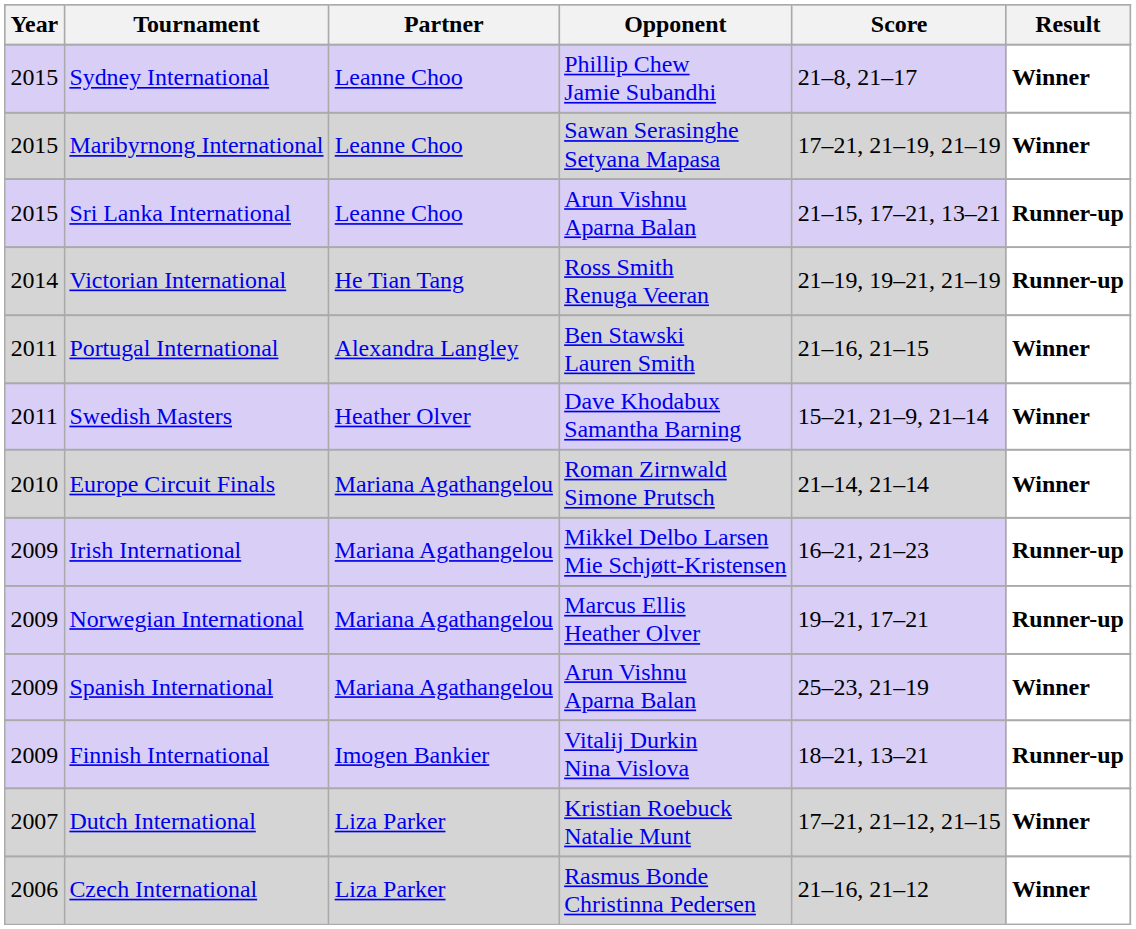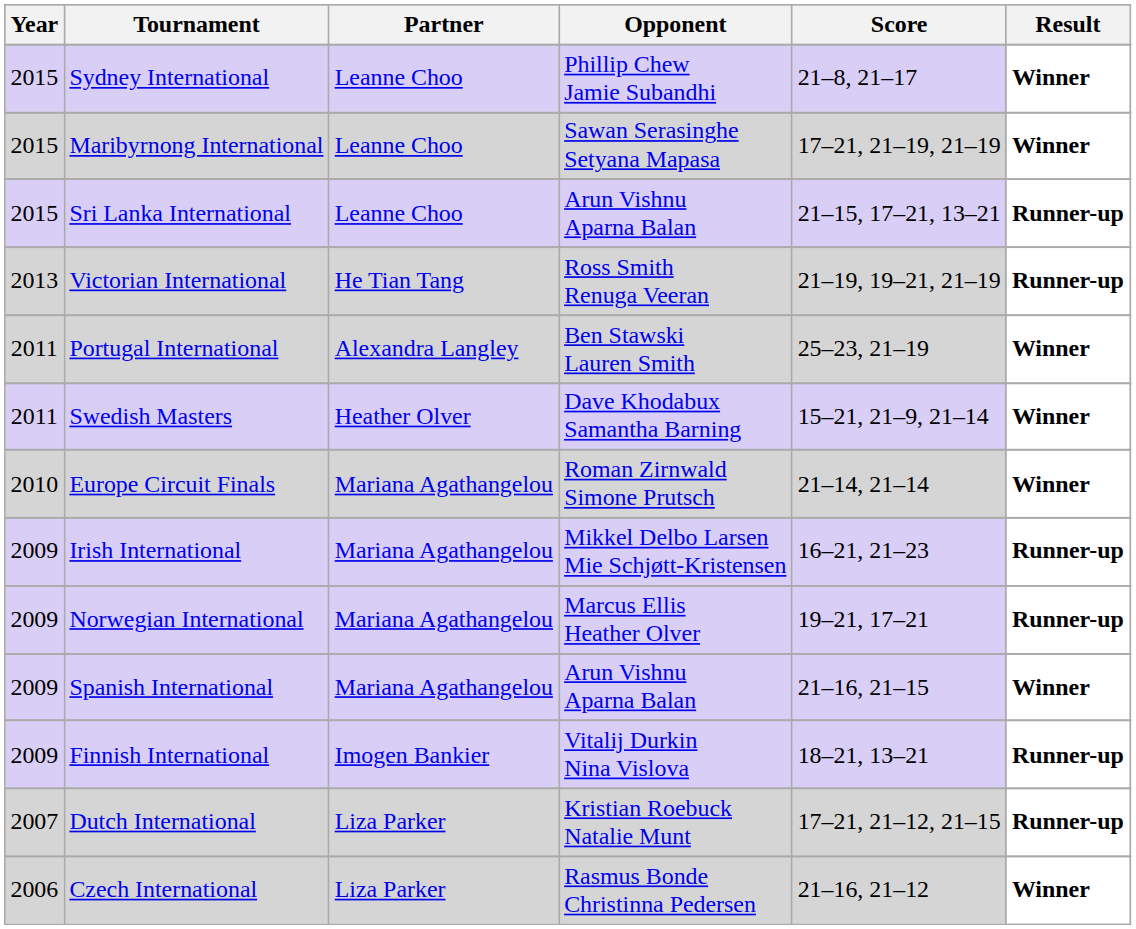 <table class="sortable wikitable" style="font-size: 90%;">
 <tr>
 <th>Year</th>
 <th>Tournament</th>
 <th>Partner</th>
 <th>Opponent</th>
 <th>Score</th>
 <th>Result</th>
 </tr>
 <tr>
 </tr>
 <tr style="background:#D8CEF6">
 <td align="center">2015</td>
 <td align="left"><a href='#'>Sydney International</a></td>
 <td align="left"> <a href='#'>Leanne Choo</a></td>
 <td align="left"> <a href='#'>Phillip Chew</a><br> <a href='#'>Jamie Subandhi</a></td>
 <td align="left">21–8, 21–17</td>
 <td style="text-align:left; background:white"> <strong>Winner</strong></td>
 </tr>
 <tr>
 </tr>
 <tr style="background:#D5D5D5">
 <td align="center">2015</td>
 <td align="left"><a href='#'>Maribyrnong International</a></td>
 <td align="left"> <a href='#'>Leanne Choo</a></td>
 <td align="left"> <a href='#'>Sawan Serasinghe</a><br> <a href='#'>Setyana Mapasa</a></td>
 <td align="left">17–21, 21–19, 21–19</td>
 <td style="text-align:left; background:white"> <strong>Winner</strong></td>
 </tr>
 <tr>
 </tr>
 <tr style="background:#D8CEF6">
 <td align="center">2015</td>
 <td align="left"><a href='#'>Sri Lanka International</a></td>
 <td align="left"> <a href='#'>Leanne Choo</a></td>
 <td align="left"> <a href='#'>Arun Vishnu</a><br> <a href='#'>Aparna Balan</a></td>
 <td align="left">21–15, 17–21, 13–21</td>
 <td style="text-align:left; background:white"> <strong>Runner-up</strong></td>
 </tr>
 <tr>
 </tr>
 <tr style="background:#D5D5D5">
-<td align="center">2014</td>
+<td align="center">2013</td>
 <td align="left"><a href='#'>Victorian International</a></td>
 <td align="left"> <a href='#'>He Tian Tang</a></td>
 <td align="left"> <a href='#'>Ross Smith</a><br> <a href='#'>Renuga Veeran</a></td>
 <td align="left">21–19, 19–21, 21–19</td>
 <td style="text-align:left; background:white"> <strong>Runner-up</strong></td>
 </tr>
 <tr>
 </tr>
 <tr style="background:#D5D5D5">
 <td align="center">2011</td>
 <td align="left"><a href='#'>Portugal International</a></td>
 <td align="left"> <a href='#'>Alexandra Langley</a></td>
 <td align="left"> <a href='#'>Ben Stawski</a><br> <a href='#'>Lauren Smith</a></td>
-<td align="left">21–16, 21–15</td>
+<td align="left">25–23, 21–19</td>
 <td style="text-align:left; background:white"> <strong>Winner</strong></td>
 </tr>
 <tr>
 </tr>
 <tr style="background:#D8CEF6">
 <td align="center">2011</td>
 <td align="left"><a href='#'>Swedish Masters</a></td>
 <td align="left"> <a href='#'>Heather Olver</a></td>
 <td align="left"> <a href='#'>Dave Khodabux</a><br> <a href='#'>Samantha Barning</a></td>
 <td align="left">15–21, 21–9, 21–14</td>
 <td style="text-align:left; background:white"> <strong>Winner</strong></td>
 </tr>
 <tr>
 </tr>
 <tr style="background:#D5D5D5">
 <td align="center">2010</td>
 <td align="left"><a href='#'>Europe Circuit Finals</a></td>
 <td align="left"> <a href='#'>Mariana Agathangelou</a></td>
 <td align="left"> <a href='#'>Roman Zirnwald</a><br> <a href='#'>Simone Prutsch</a></td>
 <td align="left">21–14, 21–14</td>
 <td style="text-align:left; background:white"> <strong>Winner</strong></td>
 </tr>
 <tr>
 </tr>
 <tr style="background:#D8CEF6">
 <td align="center">2009</td>
 <td align="left"><a href='#'>Irish International</a></td>
 <td align="left"> <a href='#'>Mariana Agathangelou</a></td>
 <td align="left"> <a href='#'>Mikkel Delbo Larsen</a><br> <a href='#'>Mie Schjøtt-Kristensen</a></td>
 <td align="left">16–21, 21–23</td>
 <td style="text-align:left; background:white"> <strong>Runner-up</strong></td>
 </tr>
 <tr>
 </tr>
 <tr style="background:#D8CEF6">
 <td align="center">2009</td>
 <td align="left"><a href='#'>Norwegian International</a></td>
 <td align="left"> <a href='#'>Mariana Agathangelou</a></td>
 <td align="left"> <a href='#'>Marcus Ellis</a><br> <a href='#'>Heather Olver</a></td>
 <td align="left">19–21, 17–21</td>
 <td style="text-align:left; background:white"> <strong>Runner-up</strong></td>
 </tr>
 <tr>
 </tr>
 <tr style="background:#D8CEF6">
 <td align="center">2009</td>
 <td align="left"><a href='#'>Spanish International</a></td>
 <td align="left"> <a href='#'>Mariana Agathangelou</a></td>
 <td align="left"> <a href='#'>Arun Vishnu</a><br> <a href='#'>Aparna Balan</a></td>
-<td align="left">25–23, 21–19</td>
+<td align="left">21–16, 21–15</td>
 <td style="text-align:left; background:white"> <strong>Winner</strong></td>
 </tr>
 <tr>
 </tr>
 <tr style="background:#D8CEF6">
 <td align="center">2009</td>
 <td align="left"><a href='#'>Finnish International</a></td>
 <td align="left"> <a href='#'>Imogen Bankier</a></td>
 <td align="left"> <a href='#'>Vitalij Durkin</a><br> <a href='#'>Nina Vislova</a></td>
 <td align="left">18–21, 13–21</td>
 <td style="text-align:left; background:white"> <strong>Runner-up</strong></td>
 </tr>
 <tr>
 </tr>
 <tr style="background:#D5D5D5">
 <td align="center">2007</td>
 <td align="left"><a href='#'>Dutch International</a></td>
 <td align="left"> <a href='#'>Liza Parker</a></td>
 <td align="left"> <a href='#'>Kristian Roebuck</a><br> <a href='#'>Natalie Munt</a></td>
 <td align="left">17–21, 21–12, 21–15</td>
-<td style="text-align:left; background:white"> <strong>Winner</strong></td>
+<td style="text-align:left; background:white"> <strong>Runner-up</strong></td>
 </tr>
 <tr>
 </tr>
 <tr style="background:#D5D5D5">
 <td align="center">2006</td>
 <td align="left"><a href='#'>Czech International</a></td>
 <td align="left"> <a href='#'>Liza Parker</a></td>
 <td align="left"> <a href='#'>Rasmus Bonde</a><br> <a href='#'>Christinna Pedersen</a></td>
 <td align="left">21–16, 21–12</td>
 <td style="text-align:left; background:white"> <strong>Winner</strong></td>
 </tr>
 </table>
